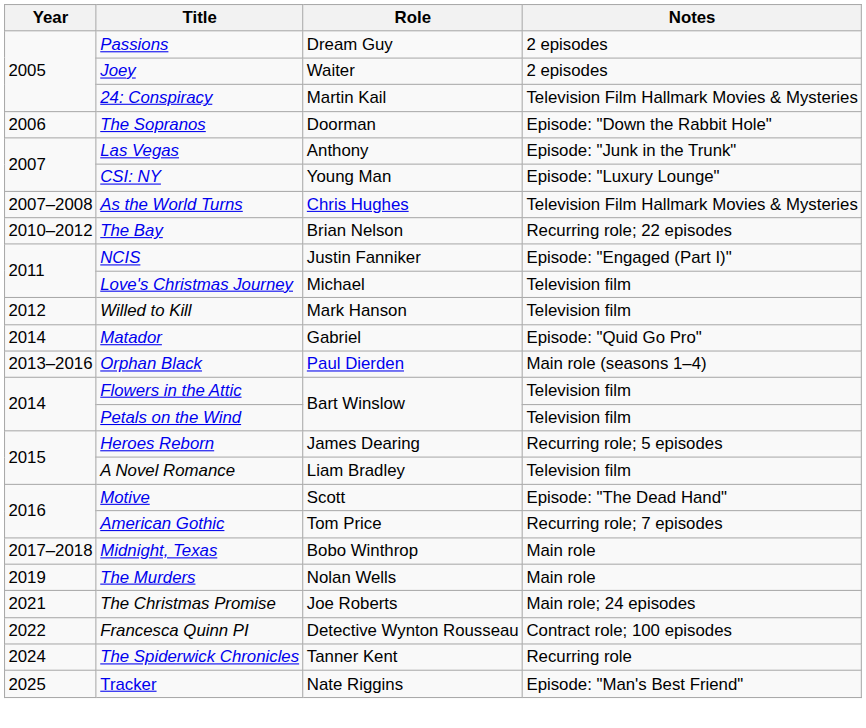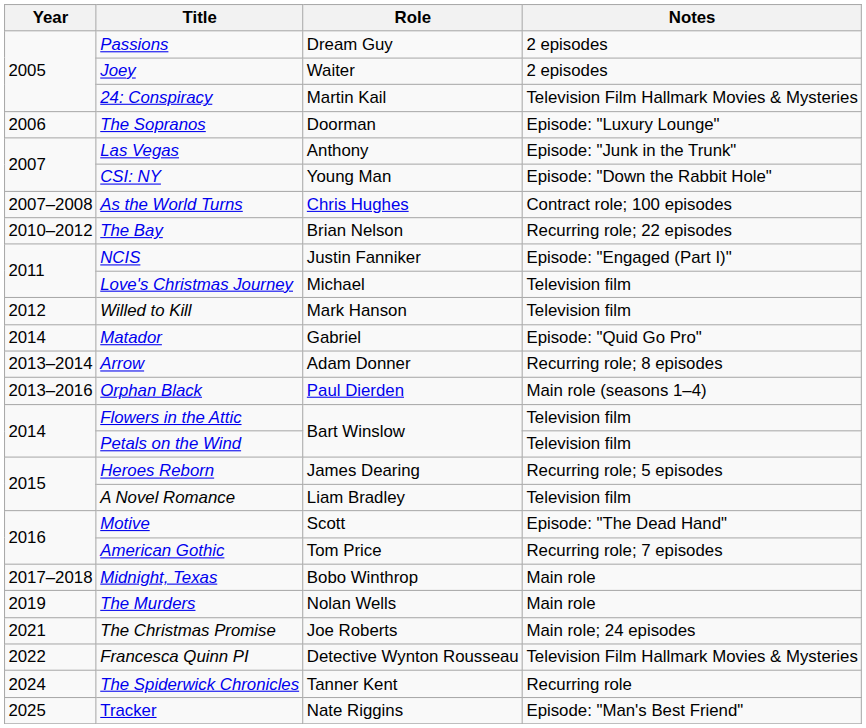 <table class="wikitable sortable">
 <tr>
 <th>Year</th>
 <th>Title</th>
 <th>Role</th>
 <th class="unsortable">Notes</th>
 </tr>
 <tr>
 <td rowspan="3">2005</td>
 <td><em><a href='#'>Passions</a></em></td>
 <td>Dream Guy</td>
 <td>2 episodes</td>
 </tr>
 <tr>
 <td><em><a href='#'>Joey</a></em></td>
 <td>Waiter</td>
 <td>2 episodes</td>
 </tr>
 <tr>
 <td><em><a href='#'>24: Conspiracy</a></em></td>
 <td>Martin Kail</td>
 <td>Television Film Hallmark Movies & Mysteries</td>
 </tr>
 <tr>
 <td>2006</td>
 <td data-sort-value="Sopranos, The"><em><a href='#'>The Sopranos</a></em></td>
 <td>Doorman</td>
-<td>Episode: "Down the Rabbit Hole"</td>
+<td>Episode: "Luxury Lounge"</td>
 </tr>
 <tr>
 <td rowspan="2">2007</td>
 <td><em><a href='#'>Las Vegas</a></em></td>
 <td>Anthony</td>
 <td>Episode: "Junk in the Trunk"</td>
 </tr>
 <tr>
 <td><em><a href='#'>CSI: NY</a></em></td>
 <td>Young Man</td>
-<td>Episode: "Luxury Lounge"</td>
+<td>Episode: "Down the Rabbit Hole"</td>
 </tr>
 <tr>
 <td>2007–2008</td>
 <td><em><a href='#'>As the World Turns</a></em></td>
 <td><a href='#'>Chris Hughes</a></td>
-<td>Television Film Hallmark Movies & Mysteries</td>
+<td>Contract role; 100 episodes</td>
 </tr>
 <tr>
 <td>2010–2012</td>
 <td data-sort-value="Bay, The"><em><a href='#'>The Bay</a></em></td>
 <td>Brian Nelson</td>
 <td>Recurring role; 22 episodes</td>
 </tr>
 <tr>
 <td rowspan="2">2011</td>
 <td><em><a href='#'>NCIS</a></em></td>
 <td>Justin Fanniker</td>
 <td>Episode: "Engaged (Part I)"</td>
 </tr>
 <tr>
 <td><em><a href='#'>Love's Christmas Journey</a></em></td>
 <td>Michael</td>
 <td>Television film</td>
 </tr>
 <tr>
 <td>2012</td>
 <td><em>Willed to Kill</em></td>
 <td>Mark Hanson</td>
 <td>Television film</td>
 </tr>
 <tr>
 <td>2014</td>
 <td><em><a href='#'>Matador</a></em></td>
 <td>Gabriel</td>
 <td>Episode: "Quid Go Pro"</td>
+</tr>
+<tr>
+<td>2013–2014</td>
+<td><em><a href='#'>Arrow</a></em></td>
+<td>Adam Donner</td>
+<td>Recurring role; 8 episodes</td>
 </tr>
 <tr>
 <td>2013–2016</td>
 <td><em><a href='#'>Orphan Black</a></em></td>
 <td><a href='#'>Paul Dierden</a></td>
 <td>Main role (seasons 1–4)</td>
 </tr>
 <tr>
 <td rowspan="2">2014</td>
 <td><em><a href='#'>Flowers in the Attic</a></em></td>
 <td rowspan="2">Bart Winslow</td>
 <td>Television film</td>
 </tr>
 <tr>
 <td><em><a href='#'>Petals on the Wind</a></em></td>
 <td>Television film</td>
 </tr>
 <tr>
 <td rowspan="2">2015</td>
 <td><em><a href='#'>Heroes Reborn</a></em></td>
 <td>James Dearing</td>
 <td>Recurring role; 5 episodes</td>
 </tr>
 <tr>
 <td data-sort-value="Novel Romance, A"><em>A Novel Romance</em></td>
 <td>Liam Bradley</td>
 <td>Television film</td>
 </tr>
 <tr>
 <td rowspan="2">2016</td>
 <td><em><a href='#'>Motive</a></em></td>
 <td>Scott</td>
 <td>Episode: "The Dead Hand"</td>
 </tr>
 <tr>
 <td><em><a href='#'>American Gothic</a></em></td>
 <td>Tom Price</td>
 <td>Recurring role; 7 episodes</td>
 </tr>
 <tr>
 <td>2017–2018</td>
 <td><em><a href='#'>Midnight, Texas</a></em></td>
 <td>Bobo Winthrop</td>
 <td>Main role</td>
 </tr>
 <tr>
 <td>2019</td>
 <td data-sort-value="Murders, The"><em><a href='#'>The Murders</a></em></td>
 <td>Nolan Wells</td>
 <td>Main role</td>
 </tr>
 <tr>
 <td>2021</td>
 <td data-sort-value="Christmas Promise, The"><em>The Christmas Promise</em></td>
 <td>Joe Roberts</td>
 <td>Main role; 24 episodes</td>
 </tr>
 <tr>
 <td>2022</td>
 <td><em>Francesca Quinn PI</em></td>
 <td>Detective Wynton Rousseau</td>
-<td>Contract role; 100 episodes</td>
+<td>Television Film Hallmark Movies & Mysteries</td>
 </tr>
 <tr>
 <td>2024</td>
 <td><em><a href='#'>The Spiderwick Chronicles</a></td>
 <td>Tanner Kent</td>
 <td>Recurring role</td>
 </tr>
 <tr>
 <td>2025</td>
 <td><a href='#'></em>Tracker<em></a></td>
 <td>Nate Riggins</td>
 <td>Episode: "Man's Best Friend"</td>
 </tr>
 </table>
